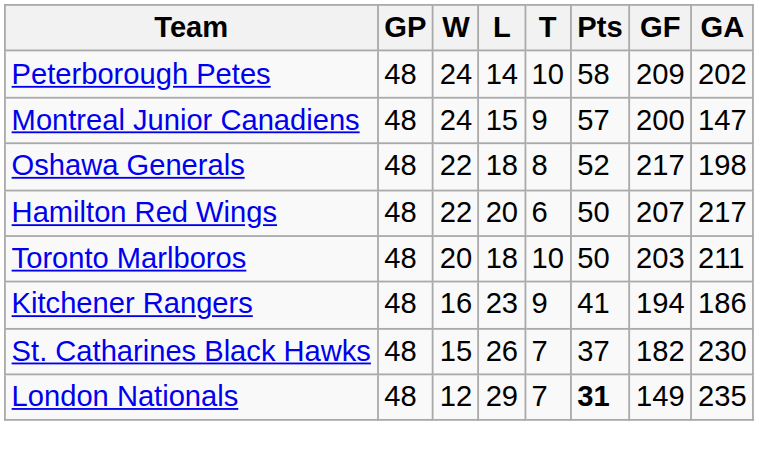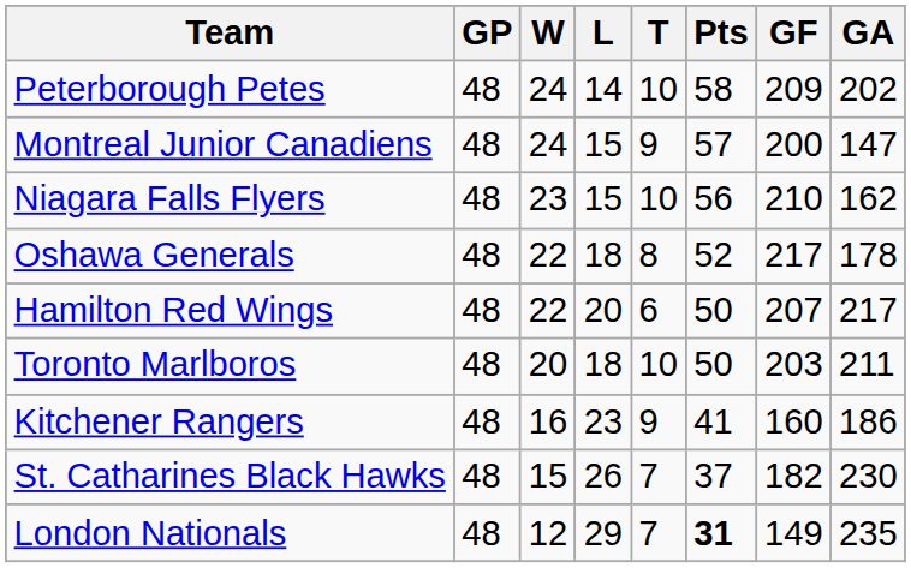 <table class="wikitable">
 <tr>
 <th>Team</th>
 <th>GP</th>
 <th>W</th>
 <th>L</th>
 <th>T</th>
 <th>Pts</th>
 <th>GF</th>
 <th>GA</th>
 </tr>
 <tr>
 <td><a href='#'>Peterborough Petes</a></td>
 <td>48</td>
 <td>24</td>
 <td>14</td>
 <td>10</td>
 <td>58</td>
 <td>209</td>
 <td>202</td>
 </tr>
 <tr>
 <td><a href='#'>Montreal Junior Canadiens</a></td>
 <td>48</td>
 <td>24</td>
 <td>15</td>
 <td>9</td>
 <td>57</td>
 <td>200</td>
 <td>147</td>
 </tr>
 <tr>
+<td><a href='#'>Niagara Falls Flyers</a></td>
+<td>48</td>
+<td>23</td>
+<td>15</td>
+<td>10</td>
+<td>56</td>
+<td>210</td>
+<td>162</td>
+</tr>
+<tr>
 <td><a href='#'>Oshawa Generals</a></td>
 <td>48</td>
 <td>22</td>
 <td>18</td>
 <td>8</td>
 <td>52</td>
 <td>217</td>
-<td>198</td>
+<td>178</td>
 </tr>
 <tr>
 <td><a href='#'>Hamilton Red Wings</a></td>
 <td>48</td>
 <td>22</td>
 <td>20</td>
 <td>6</td>
 <td>50</td>
 <td>207</td>
 <td>217</td>
 </tr>
 <tr>
 <td><a href='#'>Toronto Marlboros</a></td>
 <td>48</td>
 <td>20</td>
 <td>18</td>
 <td>10</td>
 <td>50</td>
 <td>203</td>
 <td>211</td>
 </tr>
 <tr>
 <td><a href='#'>Kitchener Rangers</a></td>
 <td>48</td>
 <td>16</td>
 <td>23</td>
 <td>9</td>
 <td>41</td>
-<td>194</td>
+<td>160</td>
 <td>186</td>
 </tr>
 <tr>
 <td><a href='#'>St. Catharines Black Hawks</a></td>
 <td>48</td>
 <td>15</td>
 <td>26</td>
 <td>7</td>
 <td>37</td>
 <td>182</td>
 <td>230</td>
 </tr>
 <tr>
 <td><a href='#'>London Nationals</a></td>
 <td>48</td>
 <td>12</td>
 <td>29</td>
 <td>7</td>
 <td><strong>31</strong></td>
 <td>149</td>
 <td>235</td>
 </tr>
 </table>
